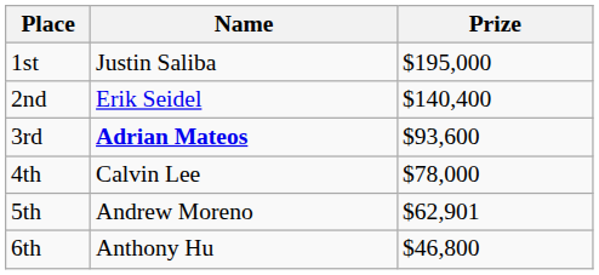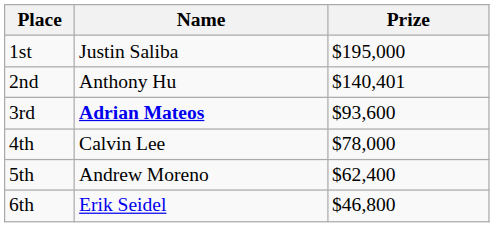 <table class="wikitable">
 <tr>
 <th width="50">Place</th>
 <th width="200">Name</th>
 <th width="125">Prize</th>
 </tr>
 <tr>
 <td>1st</td>
 <td> Justin Saliba</td>
 <td>$195,000</td>
 </tr>
 <tr>
 <td>2nd</td>
-<td> <a href='#'>Erik Seidel</a></td>
-<td>$140,400</td>
+<td> Anthony Hu</td>
+<td>$140,401</td>
 </tr>
 <tr>
 <td>3rd</td>
 <td><strong> <a href='#'>Adrian Mateos</a></strong></td>
 <td>$93,600</td>
 </tr>
 <tr>
 <td>4th</td>
 <td> Calvin Lee</td>
 <td>$78,000</td>
 </tr>
 <tr>
 <td>5th</td>
 <td> Andrew Moreno</td>
-<td>$62,901</td>
+<td>$62,400</td>
 </tr>
 <tr>
 <td>6th</td>
-<td> Anthony Hu</td>
+<td> <a href='#'>Erik Seidel</a></td>
 <td>$46,800</td>
 </tr>
 </table>
